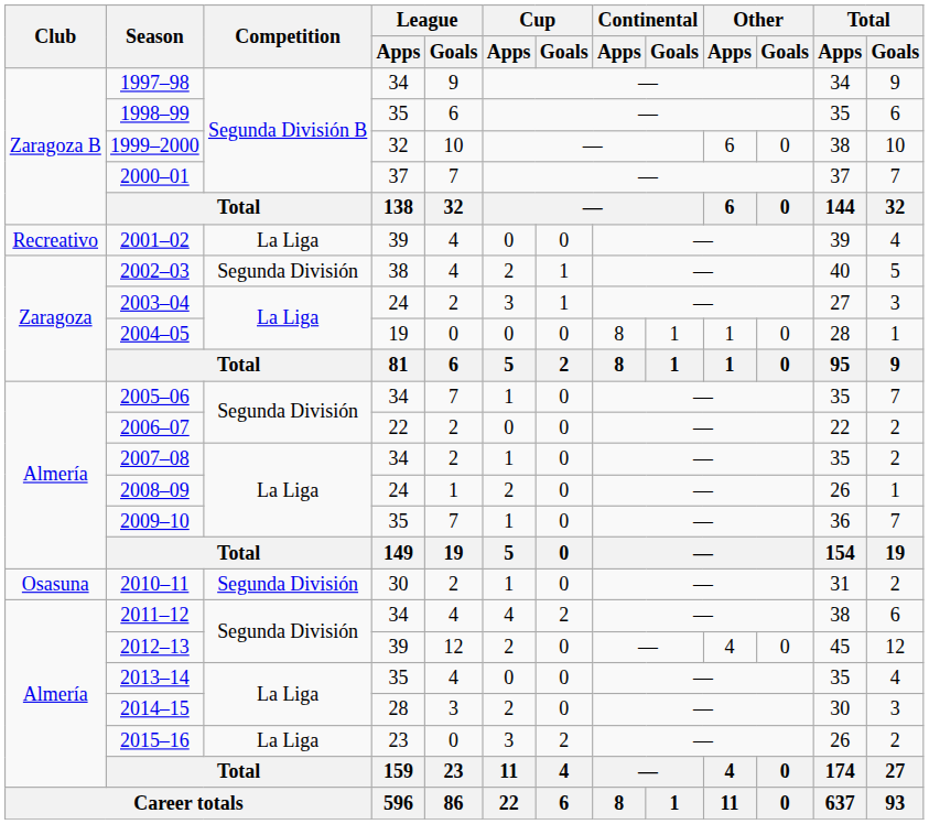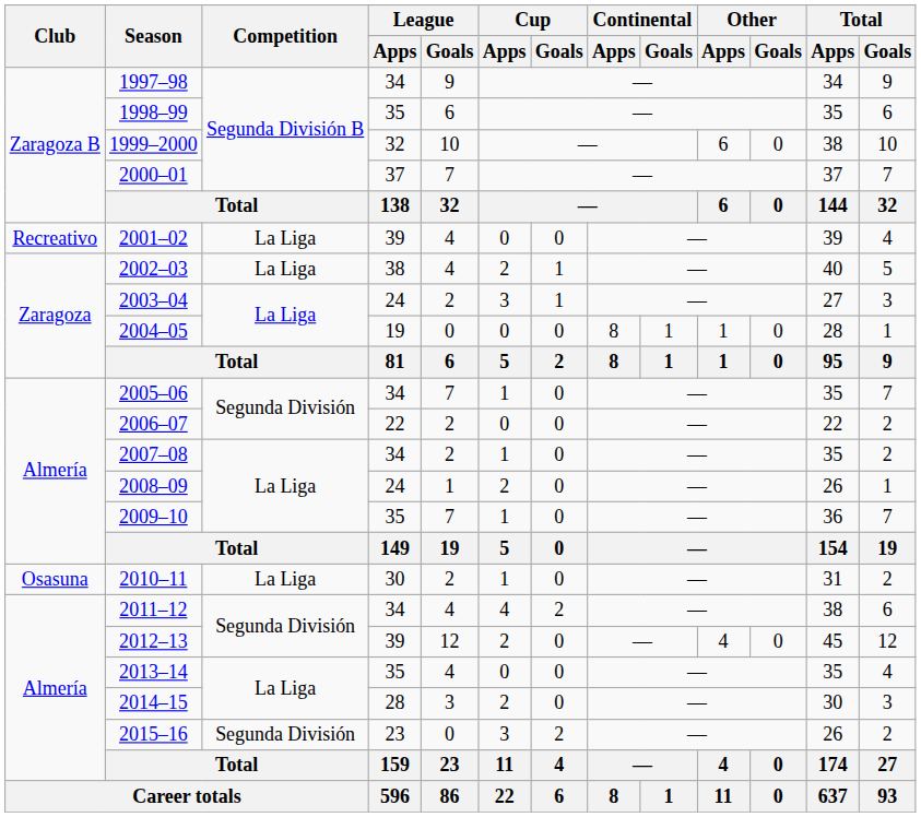 <table class="wikitable" style="text-align: center;">
 <tr>
 <th rowspan="2">Club</th>
 <th rowspan="2">Season</th>
 <th rowspan="2">Competition</th>
 <th colspan="2">League</th>
 <th colspan="2">Cup</th>
 <th colspan="2">Continental</th>
 <th colspan="2">Other</th>
 <th colspan="2">Total</th>
 </tr>
 <tr>
 <th>Apps</th>
 <th>Goals</th>
 <th>Apps</th>
 <th>Goals</th>
 <th>Apps</th>
 <th>Goals</th>
 <th>Apps</th>
 <th>Goals</th>
 <th>Apps</th>
 <th>Goals</th>
 </tr>
 <tr>
 <td rowspan="5" align=center valign=center><a href='#'>Zaragoza B</a></td>
 <td><a href='#'>1997–98</a></td>
 <td rowspan="4"><a href='#'>Segunda División B</a></td>
 <td>34</td>
 <td>9</td>
 <td colspan=6>—</td>
 <td>34</td>
 <td>9</td>
 </tr>
 <tr>
 <td><a href='#'>1998–99</a></td>
 <td>35</td>
 <td>6</td>
 <td colspan=6>—</td>
 <td>35</td>
 <td>6</td>
 </tr>
 <tr>
 <td><a href='#'>1999–2000</a></td>
 <td>32</td>
 <td>10</td>
 <td colspan=4>—</td>
 <td>6</td>
 <td>0</td>
 <td>38</td>
 <td>10</td>
 </tr>
 <tr>
 <td><a href='#'>2000–01</a></td>
 <td>37</td>
 <td>7</td>
 <td colspan=6>—</td>
 <td>37</td>
 <td>7</td>
 </tr>
 <tr>
 <th colspan="2"><strong>Total</strong></th>
 <th>138</th>
 <th>32</th>
 <th colspan=4>—</th>
 <th>6</th>
 <th>0</th>
 <th>144</th>
 <th>32</th>
 </tr>
 <tr>
 <td align=center valign=center><a href='#'>Recreativo</a></td>
 <td><a href='#'>2001–02</a></td>
 <td>La Liga</td>
 <td>39</td>
 <td>4</td>
 <td>0</td>
 <td>0</td>
 <td colspan=4>—</td>
 <td>39</td>
 <td>4</td>
 </tr>
 <tr>
 <td rowspan="4" align=center valign=center><a href='#'>Zaragoza</a></td>
 <td><a href='#'>2002–03</a></td>
-<td>Segunda División</td>
+<td>La Liga</td>
 <td>38</td>
 <td>4</td>
 <td>2</td>
 <td>1</td>
 <td colspan=4>—</td>
 <td>40</td>
 <td>5</td>
 </tr>
 <tr>
 <td><a href='#'>2003–04</a></td>
 <td rowspan="2"><a href='#'>La Liga</a></td>
 <td>24</td>
 <td>2</td>
 <td>3</td>
 <td>1</td>
 <td colspan=4>—</td>
 <td>27</td>
 <td>3</td>
 </tr>
 <tr>
 <td><a href='#'>2004–05</a></td>
 <td>19</td>
 <td>0</td>
 <td>0</td>
 <td>0</td>
 <td>8</td>
 <td>1</td>
 <td>1</td>
 <td>0</td>
 <td>28</td>
 <td>1</td>
 </tr>
 <tr>
 <th colspan="2"><strong>Total</strong></th>
 <th>81</th>
 <th>6</th>
 <th>5</th>
 <th>2</th>
 <th>8</th>
 <th>1</th>
 <th>1</th>
 <th>0</th>
 <th>95</th>
 <th>9</th>
 </tr>
 <tr>
 <td rowspan="6" align=center valign=center><a href='#'>Almería</a></td>
 <td><a href='#'>2005–06</a></td>
 <td rowspan="2">Segunda División</td>
 <td>34</td>
 <td>7</td>
 <td>1</td>
 <td>0</td>
 <td colspan=4>—</td>
 <td>35</td>
 <td>7</td>
 </tr>
 <tr>
 <td><a href='#'>2006–07</a></td>
 <td>22</td>
 <td>2</td>
 <td>0</td>
 <td>0</td>
 <td colspan=4>—</td>
 <td>22</td>
 <td>2</td>
 </tr>
 <tr>
 <td><a href='#'>2007–08</a></td>
 <td rowspan="3">La Liga</td>
 <td>34</td>
 <td>2</td>
 <td>1</td>
 <td>0</td>
 <td colspan=4>—</td>
 <td>35</td>
 <td>2</td>
 </tr>
 <tr>
 <td><a href='#'>2008–09</a></td>
 <td>24</td>
 <td>1</td>
 <td>2</td>
 <td>0</td>
 <td colspan=4>—</td>
 <td>26</td>
 <td>1</td>
 </tr>
 <tr>
 <td><a href='#'>2009–10</a></td>
 <td>35</td>
 <td>7</td>
 <td>1</td>
 <td>0</td>
 <td colspan=4>—</td>
 <td>36</td>
 <td>7</td>
 </tr>
 <tr>
 <th colspan="2"><strong>Total</strong></th>
 <th>149</th>
 <th>19</th>
 <th>5</th>
 <th>0</th>
 <th colspan=4>—</th>
 <th>154</th>
 <th>19</th>
 </tr>
 <tr>
 <td align=center valign=center><a href='#'>Osasuna</a></td>
 <td><a href='#'>2010–11</a></td>
-<td><a href='#'>Segunda División</a></td>
+<td>La Liga</td>
 <td>30</td>
 <td>2</td>
 <td>1</td>
 <td>0</td>
 <td colspan=4>—</td>
 <td>31</td>
 <td>2</td>
 </tr>
 <tr>
 <td rowspan="6" align=center valign=center><a href='#'>Almería</a></td>
 <td><a href='#'>2011–12</a></td>
 <td rowspan="2">Segunda División</td>
 <td>34</td>
 <td>4</td>
 <td>4</td>
 <td>2</td>
 <td colspan=4>—</td>
 <td>38</td>
 <td>6</td>
 </tr>
 <tr>
 <td><a href='#'>2012–13</a></td>
 <td>39</td>
 <td>12</td>
 <td>2</td>
 <td>0</td>
 <td colspan=2>—</td>
 <td>4</td>
 <td>0</td>
 <td>45</td>
 <td>12</td>
 </tr>
 <tr>
 <td><a href='#'>2013–14</a></td>
 <td rowspan="2">La Liga</td>
 <td>35</td>
 <td>4</td>
 <td>0</td>
 <td>0</td>
 <td colspan=4>—</td>
 <td>35</td>
 <td>4</td>
 </tr>
 <tr>
 <td><a href='#'>2014–15</a></td>
 <td>28</td>
 <td>3</td>
 <td>2</td>
 <td>0</td>
 <td colspan=4>—</td>
 <td>30</td>
 <td>3</td>
 </tr>
 <tr>
 <td><a href='#'>2015–16</a></td>
-<td>La Liga</td>
+<td>Segunda División</td>
 <td>23</td>
 <td>0</td>
 <td>3</td>
 <td>2</td>
 <td colspan=4>—</td>
 <td>26</td>
 <td>2</td>
 </tr>
 <tr>
 <th colspan="2"><strong>Total</strong></th>
 <th>159</th>
 <th>23</th>
 <th>11</th>
 <th>4</th>
 <th colspan=2>—</th>
 <th>4</th>
 <th>0</th>
 <th>174</th>
 <th>27</th>
 </tr>
 <tr>
 <th colspan="3">Career totals</th>
 <th>596</th>
 <th>86</th>
 <th>22</th>
 <th>6</th>
 <th>8</th>
 <th>1</th>
 <th>11</th>
 <th>0</th>
 <th>637</th>
 <th>93</th>
 </tr>
 </table>
